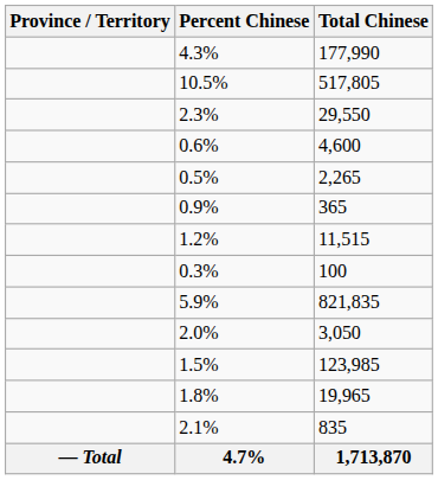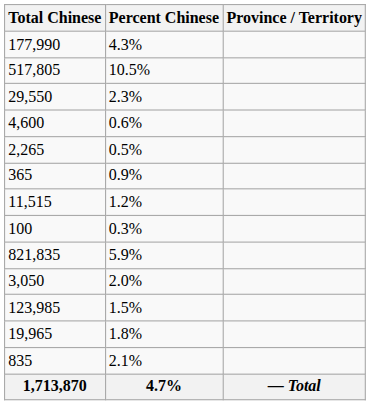 <table class="wikitable sortable collapsible" style="font-size: 90%;">
 <tr>
+<th>Total Chinese</th>
+<th>Percent Chinese</th>
 <th>Province / Territory</th>
-<th>Percent Chinese</th>
-<th>Total Chinese</th>
 </tr>
 <tr>
+<td>177,990</td>
+<td>4.3%</td>
 <td></td>
-<td>4.3%</td>
-<td>177,990</td>
 </tr>
 <tr>
+<td>517,805</td>
+<td>10.5%</td>
 <td></td>
-<td>10.5%</td>
-<td>517,805</td>
 </tr>
 <tr>
+<td>29,550</td>
+<td>2.3%</td>
 <td></td>
-<td>2.3%</td>
-<td>29,550</td>
 </tr>
 <tr>
+<td>4,600</td>
+<td>0.6%</td>
 <td></td>
-<td>0.6%</td>
-<td>4,600</td>
 </tr>
 <tr>
+<td>2,265</td>
+<td>0.5%</td>
 <td></td>
-<td>0.5%</td>
-<td>2,265</td>
 </tr>
 <tr>
+<td>365</td>
+<td>0.9%</td>
 <td></td>
-<td>0.9%</td>
-<td>365</td>
 </tr>
 <tr>
+<td>11,515</td>
+<td>1.2%</td>
 <td></td>
-<td>1.2%</td>
-<td>11,515</td>
 </tr>
 <tr>
+<td>100</td>
+<td>0.3%</td>
 <td></td>
-<td>0.3%</td>
-<td>100</td>
 </tr>
 <tr>
+<td>821,835</td>
+<td>5.9%</td>
 <td></td>
-<td>5.9%</td>
-<td>821,835</td>
 </tr>
 <tr>
+<td>3,050</td>
+<td>2.0%</td>
 <td></td>
-<td>2.0%</td>
-<td>3,050</td>
 </tr>
 <tr>
+<td>123,985</td>
+<td>1.5%</td>
 <td></td>
-<td>1.5%</td>
-<td>123,985</td>
 </tr>
 <tr>
+<td>19,965</td>
+<td>1.8%</td>
 <td></td>
-<td>1.8%</td>
-<td>19,965</td>
 </tr>
 <tr>
+<td>835</td>
+<td>2.1%</td>
 <td></td>
-<td>2.1%</td>
-<td>835</td>
 </tr>
 <tr>
+<th>1,713,870</th>
+<th>4.7%</th>
 <th><strong></strong> — <em>Total</em></th>
-<th>4.7%</th>
-<th>1,713,870</th>
 </tr>
 </table>
